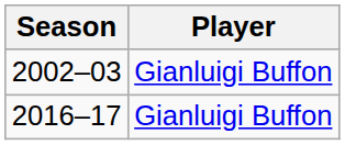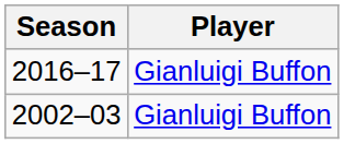 <table class="wikitable">
 <tr>
 <th>Season</th>
 <th>Player</th>
 </tr>
 <tr>
+<td>2016–17</td>
+<td> <a href='#'>Gianluigi Buffon</a></td>
+</tr>
+<tr>
 <td>2002–03</td>
 <td> <a href='#'>Gianluigi Buffon</a></td>
 </tr>
-<tr>
-<td>2016–17</td>
-<td> <a href='#'>Gianluigi Buffon</a></td>
-</tr>
 </table>
